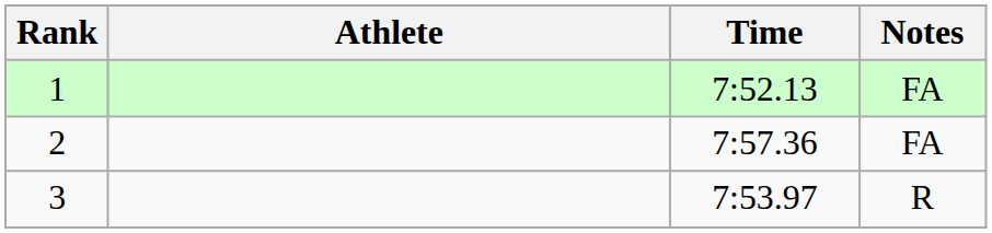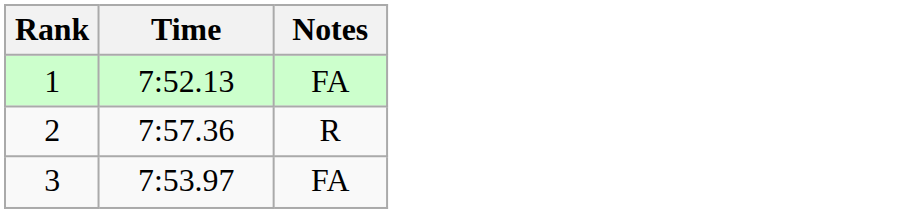 <table class=wikitable style="text-align:center">
 <tr>
 <th width=40>Rank</th>
-<th width=250>Athlete</th>
 <th width=80>Time</th>
 <th width=50>Notes</th>
 </tr>
 <tr bgcolor="ccffcc">
 <td>1</td>
-<td align=left></td>
 <td>7:52.13</td>
 <td>FA</td>
 </tr>
 <tr>
 <td>2</td>
-<td align=left></td>
 <td>7:57.36</td>
-<td>FA</td>
+<td>R</td>
 </tr>
 <tr>
 <td>3</td>
-<td align=left></td>
 <td>7:53.97</td>
-<td>R</td>
+<td>FA</td>
 </tr>
 </table>
